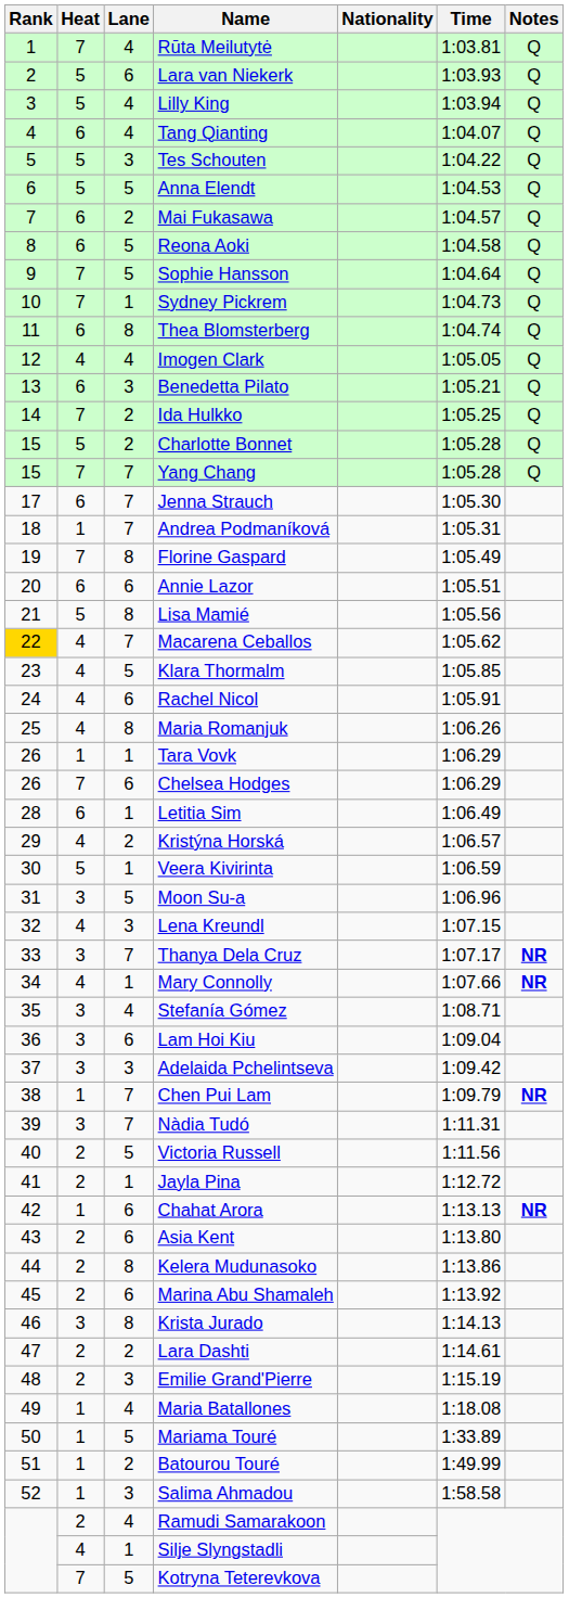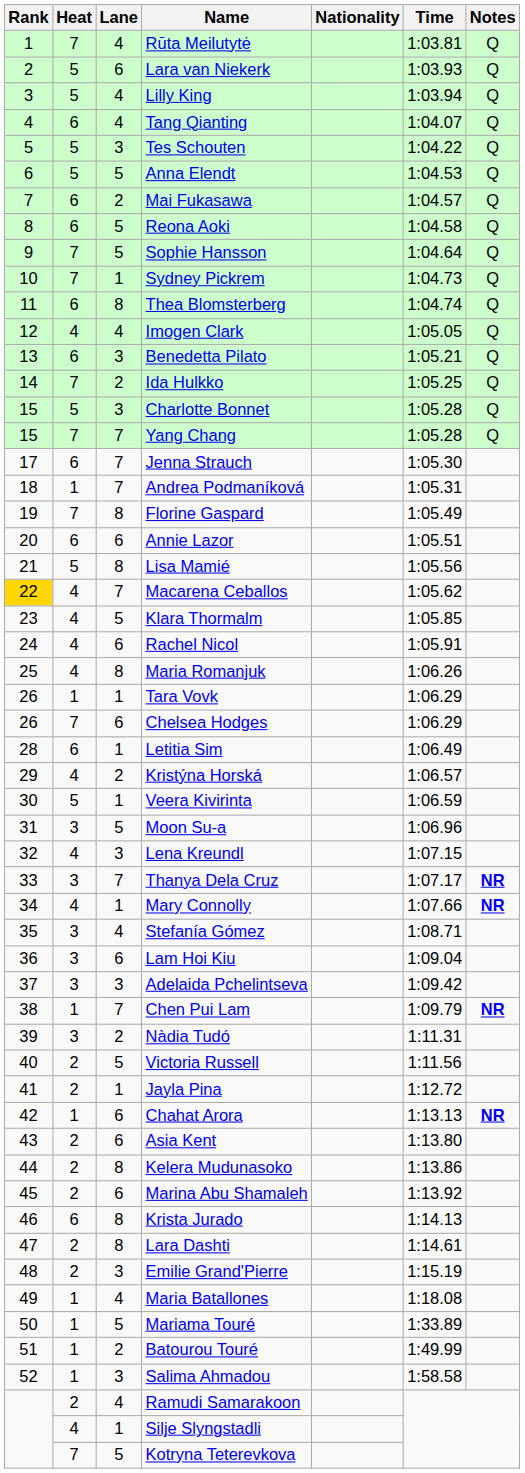 <table class="wikitable sortable" style="text-align:center">
 <tr>
 <th>Rank</th>
 <th>Heat</th>
 <th>Lane</th>
 <th>Name</th>
 <th>Nationality</th>
 <th>Time</th>
 <th>Notes</th>
 </tr>
 <tr bgcolor=ccffcc>
 <td>1</td>
 <td>7</td>
 <td>4</td>
 <td align=left><a href='#'>Rūta Meilutytė</a></td>
 <td align=left></td>
 <td>1:03.81</td>
 <td>Q</td>
 </tr>
 <tr bgcolor=ccffcc>
 <td>2</td>
 <td>5</td>
 <td>6</td>
 <td align=left><a href='#'>Lara van Niekerk</a></td>
 <td align=left></td>
 <td>1:03.93</td>
 <td>Q</td>
 </tr>
 <tr bgcolor=ccffcc>
 <td>3</td>
 <td>5</td>
 <td>4</td>
 <td align=left><a href='#'>Lilly King</a></td>
 <td align=left></td>
 <td>1:03.94</td>
 <td>Q</td>
 </tr>
 <tr bgcolor=ccffcc>
 <td>4</td>
 <td>6</td>
 <td>4</td>
 <td align=left><a href='#'>Tang Qianting</a></td>
 <td align=left></td>
 <td>1:04.07</td>
 <td>Q</td>
 </tr>
 <tr bgcolor=ccffcc>
 <td>5</td>
 <td>5</td>
 <td>3</td>
 <td align=left><a href='#'>Tes Schouten</a></td>
 <td align=left></td>
 <td>1:04.22</td>
 <td>Q</td>
 </tr>
 <tr bgcolor=ccffcc>
 <td>6</td>
 <td>5</td>
 <td>5</td>
 <td align=left><a href='#'>Anna Elendt</a></td>
 <td align=left></td>
 <td>1:04.53</td>
 <td>Q</td>
 </tr>
 <tr bgcolor=ccffcc>
 <td>7</td>
 <td>6</td>
 <td>2</td>
 <td align=left><a href='#'>Mai Fukasawa</a></td>
 <td align=left></td>
 <td>1:04.57</td>
 <td>Q</td>
 </tr>
 <tr bgcolor=ccffcc>
 <td>8</td>
 <td>6</td>
 <td>5</td>
 <td align=left><a href='#'>Reona Aoki</a></td>
 <td align=left></td>
 <td>1:04.58</td>
 <td>Q</td>
 </tr>
 <tr bgcolor=ccffcc>
 <td>9</td>
 <td>7</td>
 <td>5</td>
 <td align=left><a href='#'>Sophie Hansson</a></td>
 <td align=left></td>
 <td>1:04.64</td>
 <td>Q</td>
 </tr>
 <tr bgcolor=ccffcc>
 <td>10</td>
 <td>7</td>
 <td>1</td>
 <td align=left><a href='#'>Sydney Pickrem</a></td>
 <td align=left></td>
 <td>1:04.73</td>
 <td>Q</td>
 </tr>
 <tr bgcolor=ccffcc>
 <td>11</td>
 <td>6</td>
 <td>8</td>
 <td align=left><a href='#'>Thea Blomsterberg</a></td>
 <td align=left></td>
 <td>1:04.74</td>
 <td>Q</td>
 </tr>
 <tr bgcolor=ccffcc>
 <td>12</td>
 <td>4</td>
 <td>4</td>
 <td align=left><a href='#'>Imogen Clark</a></td>
 <td align=left></td>
 <td>1:05.05</td>
 <td>Q</td>
 </tr>
 <tr bgcolor=ccffcc>
 <td>13</td>
 <td>6</td>
 <td>3</td>
 <td align=left><a href='#'>Benedetta Pilato</a></td>
 <td align=left></td>
 <td>1:05.21</td>
 <td>Q</td>
 </tr>
 <tr bgcolor=ccffcc>
 <td>14</td>
 <td>7</td>
 <td>2</td>
 <td align=left><a href='#'>Ida Hulkko</a></td>
 <td align=left></td>
 <td>1:05.25</td>
 <td>Q</td>
 </tr>
 <tr bgcolor=ccffcc>
 <td>15</td>
 <td>5</td>
-<td>2</td>
+<td>3</td>
 <td align=left><a href='#'>Charlotte Bonnet</a></td>
 <td align=left></td>
 <td>1:05.28</td>
 <td>Q</td>
 </tr>
 <tr bgcolor=ccffcc>
 <td>15</td>
 <td>7</td>
 <td>7</td>
 <td align=left><a href='#'>Yang Chang</a></td>
 <td align=left></td>
 <td>1:05.28</td>
 <td>Q</td>
 </tr>
 <tr>
 <td>17</td>
 <td>6</td>
 <td>7</td>
 <td align=left><a href='#'>Jenna Strauch</a></td>
 <td align=left></td>
 <td>1:05.30</td>
 <td></td>
 </tr>
 <tr>
 <td>18</td>
 <td>1</td>
 <td>7</td>
 <td align=left><a href='#'>Andrea Podmaníková</a></td>
 <td align=left></td>
 <td>1:05.31</td>
 <td></td>
 </tr>
 <tr>
 <td>19</td>
 <td>7</td>
 <td>8</td>
 <td align=left><a href='#'>Florine Gaspard</a></td>
 <td align=left></td>
 <td>1:05.49</td>
 <td></td>
 </tr>
 <tr>
 <td>20</td>
 <td>6</td>
 <td>6</td>
 <td align=left><a href='#'>Annie Lazor</a></td>
 <td align=left></td>
 <td>1:05.51</td>
 <td></td>
 </tr>
 <tr>
 <td>21</td>
 <td>5</td>
 <td>8</td>
 <td align=left><a href='#'>Lisa Mamié</a></td>
 <td align=left></td>
 <td>1:05.56</td>
 <td></td>
 </tr>
 <tr>
 <td style="background: gold;">22</td>
 <td>4</td>
 <td>7</td>
 <td align=left><a href='#'>Macarena Ceballos</a></td>
 <td align=left></td>
 <td>1:05.62</td>
 <td></td>
 </tr>
 <tr>
 <td>23</td>
 <td>4</td>
 <td>5</td>
 <td align=left><a href='#'>Klara Thormalm</a></td>
 <td align=left></td>
 <td>1:05.85</td>
 <td></td>
 </tr>
 <tr>
 <td>24</td>
 <td>4</td>
 <td>6</td>
 <td align=left><a href='#'>Rachel Nicol</a></td>
 <td align=left></td>
 <td>1:05.91</td>
 <td></td>
 </tr>
 <tr>
 <td>25</td>
 <td>4</td>
 <td>8</td>
 <td align=left><a href='#'>Maria Romanjuk</a></td>
 <td align=left></td>
 <td>1:06.26</td>
 <td></td>
 </tr>
 <tr>
 <td>26</td>
 <td>1</td>
 <td>1</td>
 <td align=left><a href='#'>Tara Vovk</a></td>
 <td align=left></td>
 <td>1:06.29</td>
 <td></td>
 </tr>
 <tr>
 <td>26</td>
 <td>7</td>
 <td>6</td>
 <td align=left><a href='#'>Chelsea Hodges</a></td>
 <td align=left></td>
 <td>1:06.29</td>
 <td></td>
 </tr>
 <tr>
 <td>28</td>
 <td>6</td>
 <td>1</td>
 <td align=left><a href='#'>Letitia Sim</a></td>
 <td align=left></td>
 <td>1:06.49</td>
 <td></td>
 </tr>
 <tr>
 <td>29</td>
 <td>4</td>
 <td>2</td>
 <td align=left><a href='#'>Kristýna Horská</a></td>
 <td align=left></td>
 <td>1:06.57</td>
 <td></td>
 </tr>
 <tr>
 <td>30</td>
 <td>5</td>
 <td>1</td>
 <td align=left><a href='#'>Veera Kivirinta</a></td>
 <td align=left></td>
 <td>1:06.59</td>
 <td></td>
 </tr>
 <tr>
 <td>31</td>
 <td>3</td>
 <td>5</td>
 <td align=left><a href='#'>Moon Su-a</a></td>
 <td align=left></td>
 <td>1:06.96</td>
 <td></td>
 </tr>
 <tr>
 <td>32</td>
 <td>4</td>
 <td>3</td>
 <td align=left><a href='#'>Lena Kreundl</a></td>
 <td align=left></td>
 <td>1:07.15</td>
 <td></td>
 </tr>
 <tr>
 <td>33</td>
 <td>3</td>
 <td>7</td>
 <td align=left><a href='#'>Thanya Dela Cruz</a></td>
 <td align=left></td>
 <td>1:07.17</td>
 <td><strong><a href='#'>NR</a></strong></td>
 </tr>
 <tr>
 <td>34</td>
 <td>4</td>
 <td>1</td>
 <td align=left><a href='#'>Mary Connolly</a></td>
 <td align=left></td>
 <td>1:07.66</td>
 <td><strong><a href='#'>NR</a></strong></td>
 </tr>
 <tr>
 <td>35</td>
 <td>3</td>
 <td>4</td>
 <td align=left><a href='#'>Stefanía Gómez</a></td>
 <td align=left></td>
 <td>1:08.71</td>
 <td></td>
 </tr>
 <tr>
 <td>36</td>
 <td>3</td>
 <td>6</td>
 <td align=left><a href='#'>Lam Hoi Kiu</a></td>
 <td align=left></td>
 <td>1:09.04</td>
 <td></td>
 </tr>
 <tr>
 <td>37</td>
 <td>3</td>
 <td>3</td>
 <td align=left><a href='#'>Adelaida Pchelintseva</a></td>
 <td align=left></td>
 <td>1:09.42</td>
 <td></td>
 </tr>
 <tr>
 <td>38</td>
 <td>1</td>
 <td>7</td>
 <td align=left><a href='#'>Chen Pui Lam</a></td>
 <td align=left></td>
 <td>1:09.79</td>
 <td><strong><a href='#'>NR</a></strong></td>
 </tr>
 <tr>
 <td>39</td>
 <td>3</td>
-<td>7</td>
+<td>2</td>
 <td align=left><a href='#'>Nàdia Tudó</a></td>
 <td align=left></td>
 <td>1:11.31</td>
 <td></td>
 </tr>
 <tr>
 <td>40</td>
 <td>2</td>
 <td>5</td>
 <td align=left><a href='#'>Victoria Russell</a></td>
 <td align=left></td>
 <td>1:11.56</td>
 <td></td>
 </tr>
 <tr>
 <td>41</td>
 <td>2</td>
 <td>1</td>
 <td align=left><a href='#'>Jayla Pina</a></td>
 <td align=left></td>
 <td>1:12.72</td>
 <td></td>
 </tr>
 <tr>
 <td>42</td>
 <td>1</td>
 <td>6</td>
 <td align=left><a href='#'>Chahat Arora</a></td>
 <td align=left></td>
 <td>1:13.13</td>
 <td><strong><a href='#'>NR</a></strong></td>
 </tr>
 <tr>
 <td>43</td>
 <td>2</td>
 <td>6</td>
 <td align=left><a href='#'>Asia Kent</a></td>
 <td align=left></td>
 <td>1:13.80</td>
 <td></td>
 </tr>
 <tr>
 <td>44</td>
 <td>2</td>
 <td>8</td>
 <td align=left><a href='#'>Kelera Mudunasoko</a></td>
 <td align=left></td>
 <td>1:13.86</td>
 <td></td>
 </tr>
 <tr>
 <td>45</td>
 <td>2</td>
 <td>6</td>
 <td align=left><a href='#'>Marina Abu Shamaleh</a></td>
 <td align=left></td>
 <td>1:13.92</td>
 <td></td>
 </tr>
 <tr>
 <td>46</td>
-<td>3</td>
+<td>6</td>
 <td>8</td>
 <td align=left><a href='#'>Krista Jurado</a></td>
 <td align=left></td>
 <td>1:14.13</td>
 <td></td>
 </tr>
 <tr>
 <td>47</td>
 <td>2</td>
-<td>2</td>
+<td>8</td>
 <td align=left><a href='#'>Lara Dashti</a></td>
 <td align=left></td>
 <td>1:14.61</td>
 <td></td>
 </tr>
 <tr>
 <td>48</td>
 <td>2</td>
 <td>3</td>
 <td align=left><a href='#'>Emilie Grand'Pierre</a></td>
 <td align=left></td>
 <td>1:15.19</td>
 <td></td>
 </tr>
 <tr>
 <td>49</td>
 <td>1</td>
 <td>4</td>
 <td align=left><a href='#'>Maria Batallones</a></td>
 <td align=left></td>
 <td>1:18.08</td>
 <td></td>
 </tr>
 <tr>
 <td>50</td>
 <td>1</td>
 <td>5</td>
 <td align=left><a href='#'>Mariama Touré</a></td>
 <td align=left></td>
 <td>1:33.89</td>
 <td></td>
 </tr>
 <tr>
 <td>51</td>
 <td>1</td>
 <td>2</td>
 <td align=left><a href='#'>Batourou Touré</a></td>
 <td align=left></td>
 <td>1:49.99</td>
 <td></td>
 </tr>
 <tr>
 <td>52</td>
 <td>1</td>
 <td>3</td>
 <td align=left><a href='#'>Salima Ahmadou</a></td>
 <td align=left></td>
 <td>1:58.58</td>
 <td></td>
 </tr>
 <tr>
 <td rowspan=3></td>
 <td>2</td>
 <td>4</td>
 <td align=left><a href='#'>Ramudi Samarakoon</a></td>
 <td align=left></td>
 <td colspan=2 rowspan=3></td>
 </tr>
 <tr>
 <td>4</td>
 <td>1</td>
 <td align=left><a href='#'>Silje Slyngstadli</a></td>
 <td align=left></td>
 </tr>
 <tr>
 <td>7</td>
 <td>5</td>
 <td align=left><a href='#'>Kotryna Teterevkova</a></td>
 <td align=left></td>
 </tr>
 </table>
